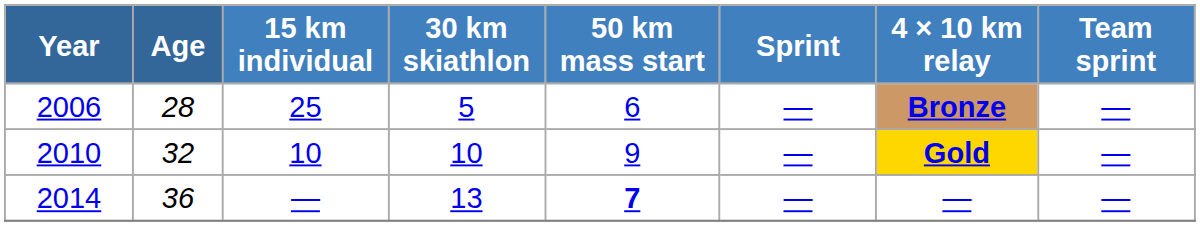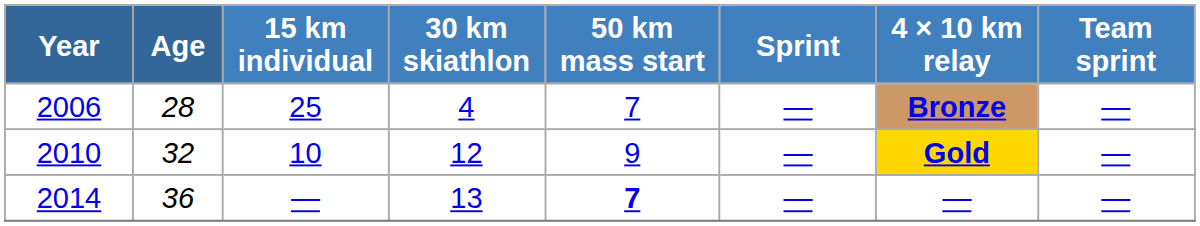 <table class="wikitable" style="font-size:95%; text-align:center; border:grey solid 1px; border-collapse:collapse; background:#ffffff;">
 <tr>
 <th style="background-color:#369; color:white; width:60px;"> Year </th>
 <th style="background-color:#369; color:white; width:40px;"> Age </th>
 <th style="background-color:#4180be; color:white; width:75px;"> 15 km <br> individual </th>
 <th style="background-color:#4180be; color:white; width:75px;"> 30 km <br> skiathlon </th>
 <th style="background-color:#4180be; color:white; width:75px;"> 50 km <br> mass start </th>
 <th style="background-color:#4180be; color:white; width:75px;"> Sprint </th>
 <th style="background-color:#4180be; color:white; width:75px;"> 4 × 10 km <br> relay </th>
 <th style="background-color:#4180be; color:white; width:75px;"> Team <br> sprint </th>
 </tr>
 <tr>
 <td><a href='#'>2006</a></td>
 <td><em>28</em></td>
 <td><a href='#'>25</a></td>
-<td><a href='#'>5</a></td>
-<td><a href='#'>6</a></td>
+<td><a href='#'>4</a></td>
+<td><a href='#'>7</a></td>
 <td><a href='#'>—</a></td>
 <td bgcolor=cc9966><a href='#'><strong>Bronze</strong></a></td>
 <td><a href='#'>—</a></td>
 </tr>
 <tr>
 <td><a href='#'>2010</a></td>
 <td><em>32</em></td>
 <td><a href='#'>10</a></td>
-<td><a href='#'>10</a></td>
+<td><a href='#'>12</a></td>
 <td><a href='#'>9</a></td>
 <td><a href='#'>—</a></td>
 <td bgcolor=gold><a href='#'><strong>Gold</strong></a></td>
 <td><a href='#'>—</a></td>
 </tr>
 <tr>
 <td><a href='#'>2014</a></td>
 <td><em>36</em></td>
 <td><a href='#'>—</a></td>
 <td><a href='#'>13</a></td>
 <td><strong><a href='#'>7</a></strong></td>
 <td><a href='#'>—</a></td>
 <td><a href='#'>—</a></td>
 <td><a href='#'>—</a></td>
 </tr>
 <tr>
 </tr>
 </table>
